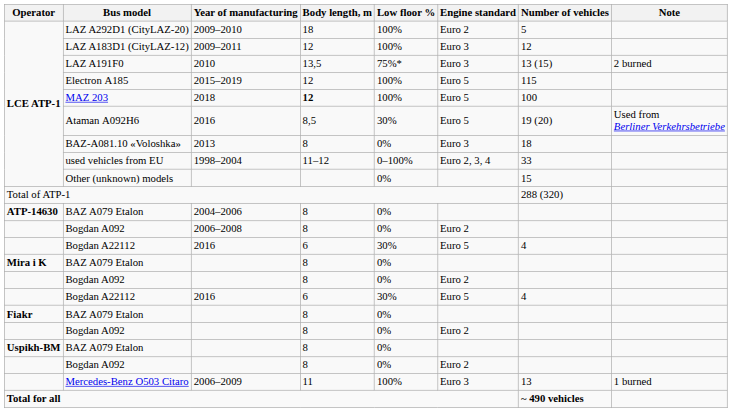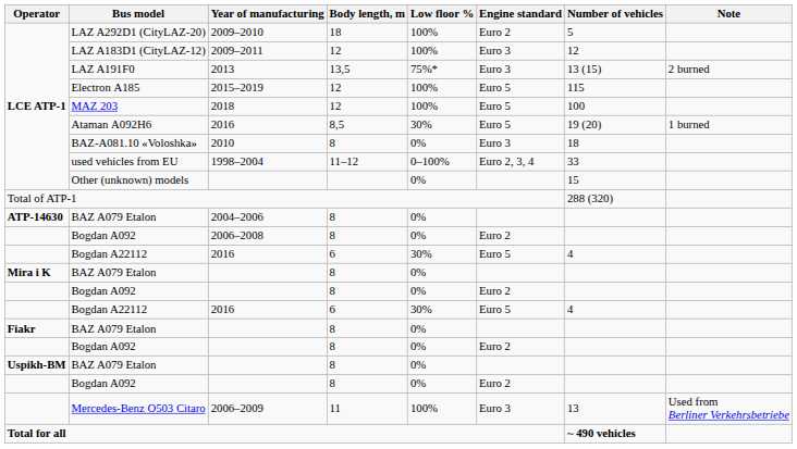 <table class="wikitable">
 <tr>
 <th>Operator</th>
 <th>Bus model</th>
 <th>Year of manufacturing</th>
 <th>Body length, m</th>
 <th>Low floor %</th>
 <th>Engine standard</th>
 <th>Number of vehicles</th>
 <th>Note</th>
 </tr>
 <tr>
 <td rowspan="9"><strong>LCE ATP-1</strong></td>
 <td>LAZ A292D1 (CityLAZ-20)</td>
 <td>2009–2010</td>
 <td>18</td>
 <td>100%</td>
 <td>Euro 2</td>
 <td>5</td>
 <td></td>
 </tr>
 <tr>
 <td>LAZ A183D1 (CityLAZ-12)</td>
 <td>2009–2011</td>
 <td>12</td>
 <td>100%</td>
 <td>Euro 3</td>
 <td>12</td>
 <td></td>
 </tr>
 <tr>
 <td>LAZ A191F0</td>
-<td>2010</td>
+<td>2013</td>
 <td>13,5</td>
 <td>75%*</td>
 <td>Euro 3</td>
 <td>13 (15)</td>
 <td>2 burned</td>
 </tr>
 <tr>
 <td>Electron А185</td>
 <td>2015–2019</td>
 <td>12</td>
 <td>100%</td>
 <td>Euro 5</td>
 <td>115</td>
 <td></td>
 </tr>
 <tr>
 <td><a href='#'>MAZ 203</a></td>
 <td>2018</td>
-<td><strong>12</strong></td>
+<td>12</td>
 <td>100%</td>
 <td>Euro 5</td>
 <td>100</td>
 <td></td>
 </tr>
 <tr>
 <td>Ataman А092H6</td>
 <td>2016</td>
 <td>8,5</td>
 <td>30%</td>
 <td>Euro 5</td>
 <td>19 (20)</td>
-<td>Used from<br><em><a href='#'>Berliner Verkehrsbetriebe</a></em></td>
+<td>1 burned</td>
 </tr>
 <tr>
 <td>BAZ-А081.10 «Voloshka»</td>
-<td>2013</td>
+<td>2010</td>
 <td>8</td>
 <td>0%</td>
 <td>Euro 3</td>
 <td>18</td>
 <td></td>
 </tr>
 <tr>
 <td>used vehicles from EU</td>
 <td>1998–2004</td>
 <td>11–12</td>
 <td>0–100%</td>
 <td>Euro 2, 3, 4</td>
 <td>33</td>
 <td></td>
 </tr>
 <tr>
 <td>Other (unknown) models</td>
 <td></td>
 <td></td>
 <td>0%</td>
 <td></td>
 <td>15</td>
 <td></td>
 </tr>
 <tr>
 <td colspan="6">Total of ATP-1</td>
 <td>288 (320)</td>
 <td></td>
 </tr>
 <tr>
 <td><strong>ATP-14630</strong></td>
 <td>BAZ A079 Etalon</td>
 <td>2004–2006</td>
 <td>8</td>
 <td>0%</td>
 <td></td>
 <td></td>
 <td></td>
 </tr>
 <tr>
 <td></td>
 <td>Bogdan A092</td>
 <td>2006–2008</td>
 <td>8</td>
 <td>0%</td>
 <td>Euro 2</td>
 <td></td>
 <td></td>
 </tr>
 <tr>
 <td></td>
 <td>Bogdan A22112</td>
 <td>2016</td>
 <td>6</td>
 <td>30%</td>
 <td>Euro 5</td>
 <td>4</td>
 <td></td>
 </tr>
 <tr>
 <td><strong>Mira i K</strong></td>
 <td>BAZ A079 Etalon</td>
 <td></td>
 <td>8</td>
 <td>0%</td>
 <td></td>
 <td></td>
 <td></td>
 </tr>
 <tr>
 <td></td>
 <td>Bogdan A092</td>
 <td></td>
 <td>8</td>
 <td>0%</td>
 <td>Euro 2</td>
 <td></td>
 <td></td>
 </tr>
 <tr>
 <td></td>
 <td>Bogdan A22112</td>
 <td>2016</td>
 <td>6</td>
 <td>30%</td>
 <td>Euro 5</td>
 <td>4</td>
 <td></td>
 </tr>
 <tr>
 <td><strong>Fiakr</strong></td>
 <td>BAZ A079 Etalon</td>
 <td></td>
 <td>8</td>
 <td>0%</td>
 <td></td>
 <td></td>
 <td></td>
 </tr>
 <tr>
 <td></td>
 <td>Bogdan A092</td>
 <td></td>
 <td>8</td>
 <td>0%</td>
 <td>Euro 2</td>
 <td></td>
 <td></td>
 </tr>
 <tr>
 <td><strong>Uspikh-BM</strong></td>
 <td>BAZ A079 Etalon</td>
 <td></td>
 <td>8</td>
 <td>0%</td>
 <td></td>
 <td></td>
 <td></td>
 </tr>
 <tr>
 <td></td>
 <td>Bogdan A092</td>
 <td></td>
 <td>8</td>
 <td>0%</td>
 <td>Euro 2</td>
 <td></td>
 <td></td>
 </tr>
 <tr>
 <td></td>
 <td><a href='#'>Mercedes-Benz O503 Citaro</a></td>
 <td>2006–2009</td>
 <td>11</td>
 <td>100%</td>
 <td>Euro 3</td>
 <td>13</td>
-<td>1 burned</td>
+<td>Used from<br><em><a href='#'>Berliner Verkehrsbetriebe</a></em></td>
 </tr>
 <tr>
 <td colspan="6"><strong>Total for all</strong></td>
 <td><strong>~ 490 vehicles</strong></td>
 <td></td>
 </tr>
 </table>
